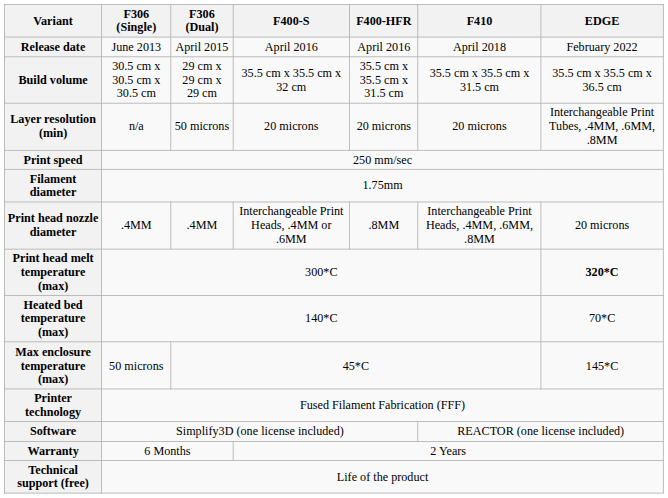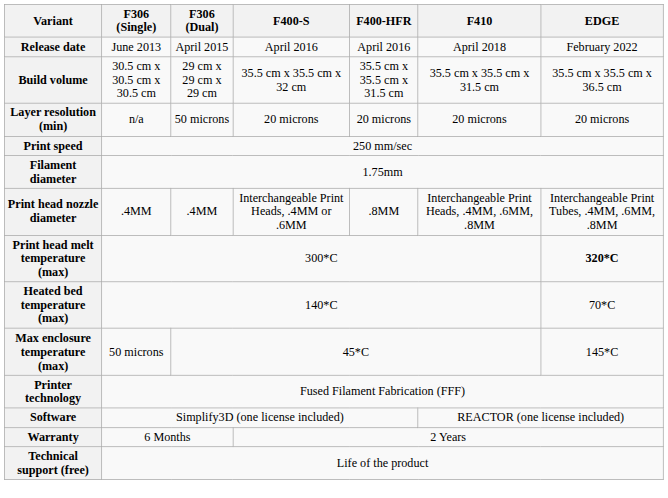 <table class="wikitable" style="text-align: center;">
 <tr>
 <th>Variant</th>
 <th>F306 (Single)</th>
 <th>F306 (Dual)</th>
 <th>F400-S</th>
 <th>F400-HFR</th>
 <th>F410</th>
 <th>EDGE</th>
 </tr>
 <tr>
 <th>Release date</th>
 <td>June 2013</td>
 <td>April 2015</td>
 <td>April 2016</td>
 <td>April 2016</td>
 <td>April 2018</td>
 <td>February 2022</td>
 </tr>
 <tr>
 <th>Build volume</th>
 <td>30.5 cm x 30.5 cm x 30.5 cm</td>
 <td>29 cm x 29 cm x 29 cm</td>
 <td>35.5 cm x 35.5 cm x 32 cm</td>
 <td>35.5 cm x 35.5 cm x 31.5 cm</td>
 <td>35.5 cm x 35.5 cm x 31.5 cm</td>
 <td>35.5 cm x 35.5 cm x 36.5 cm</td>
 </tr>
 <tr>
 <th>Layer resolution (min)</th>
 <td colspan="1">n/a</td>
 <td>50 microns</td>
 <td>20 microns</td>
 <td>20 microns</td>
 <td>20 microns</td>
-<td>Interchangeable Print Tubes, .4MM, .6MM, .8MM</td>
+<td>20 microns</td>
 </tr>
 <tr>
 <th>Print speed</th>
 <td colspan="6">250 mm/sec</td>
 </tr>
 <tr>
 <th>Filament diameter</th>
 <td colspan="6">1.75mm</td>
 </tr>
 <tr>
 <th>Print head nozzle diameter</th>
 <td>.4MM</td>
 <td>.4MM</td>
 <td>Interchangeable Print Heads, .4MM or .6MM</td>
 <td>.8MM</td>
 <td>Interchangeable Print Heads, .4MM, .6MM, .8MM</td>
-<td>20 microns</td>
+<td>Interchangeable Print Tubes, .4MM, .6MM, .8MM</td>
 </tr>
 <tr>
 <th>Print head melt temperature (max)</th>
 <td colspan="5">300*C</td>
 <td colspan="1"><strong>320*C</strong></td>
 </tr>
 <tr>
 <th>Heated bed temperature (max)</th>
 <td colspan="5">140*C</td>
 <td colspan="1">70*C</td>
 </tr>
 <tr>
 <th>Max enclosure temperature (max)</th>
 <td>50 microns</td>
 <td colspan="4">45*C</td>
 <td colspan="1">145*C</td>
 </tr>
 <tr>
 <th>Printer technology</th>
 <td colspan="6">Fused Filament Fabrication (FFF)</td>
 </tr>
 <tr>
 <th>Software</th>
 <td colspan="4">Simplify3D (one license included)</td>
 <td colspan="6">REACTOR (one license included)</td>
 </tr>
 <tr>
 <th>Warranty</th>
 <td colspan="2">6 Months</td>
 <td colspan="4">2 Years</td>
 </tr>
 <tr>
 <th>Technical support (free)</th>
 <td colspan="6">Life of the product</td>
 </tr>
 </table>
